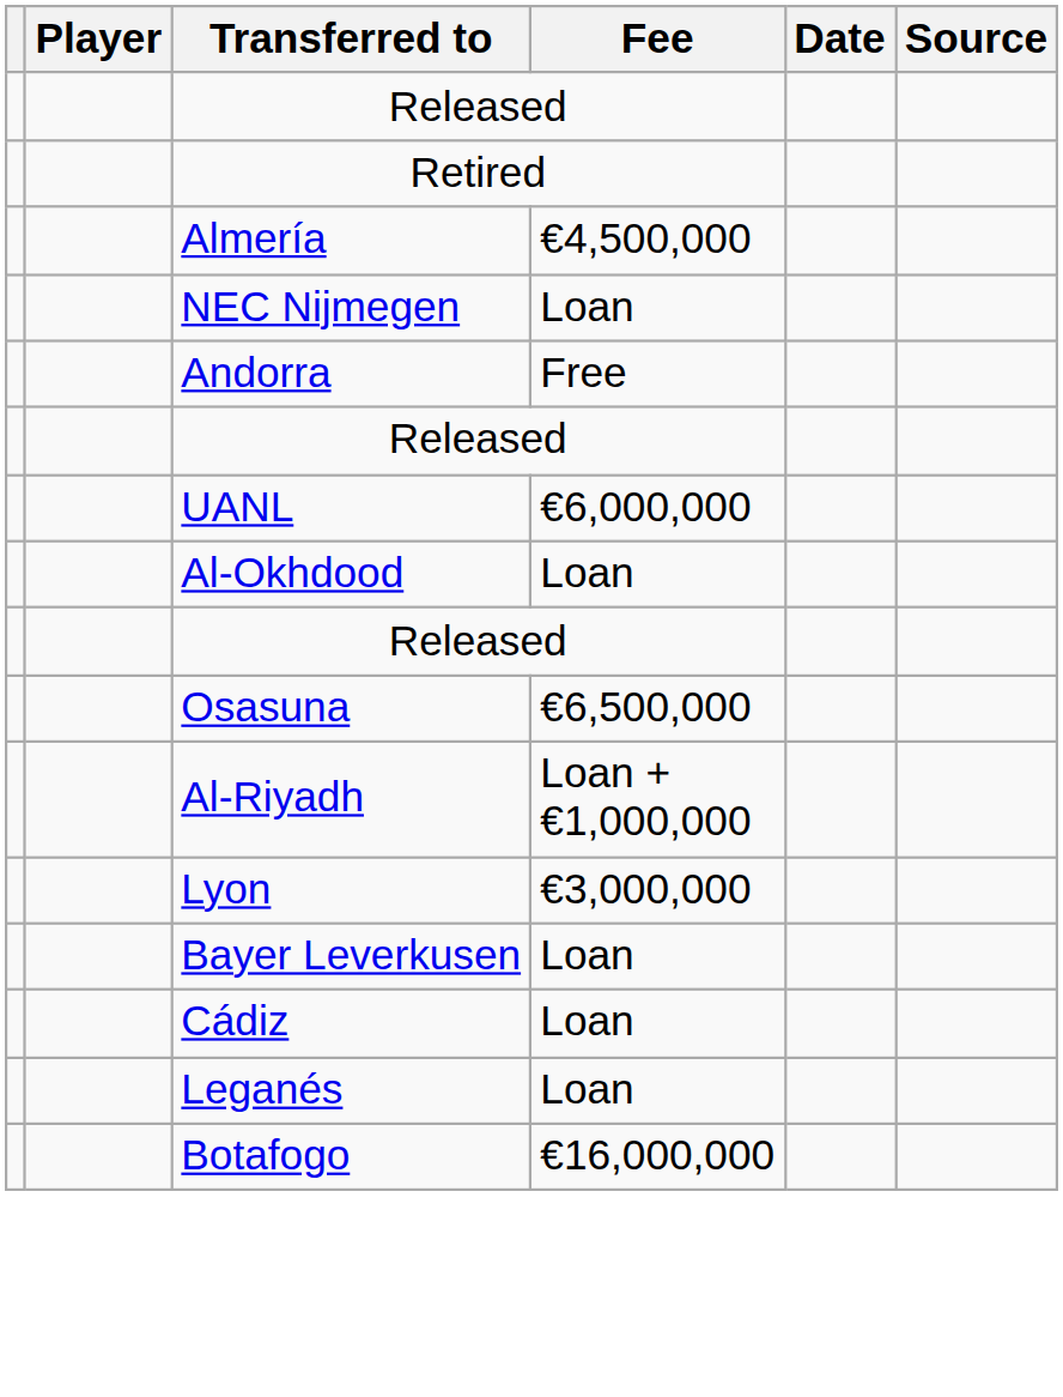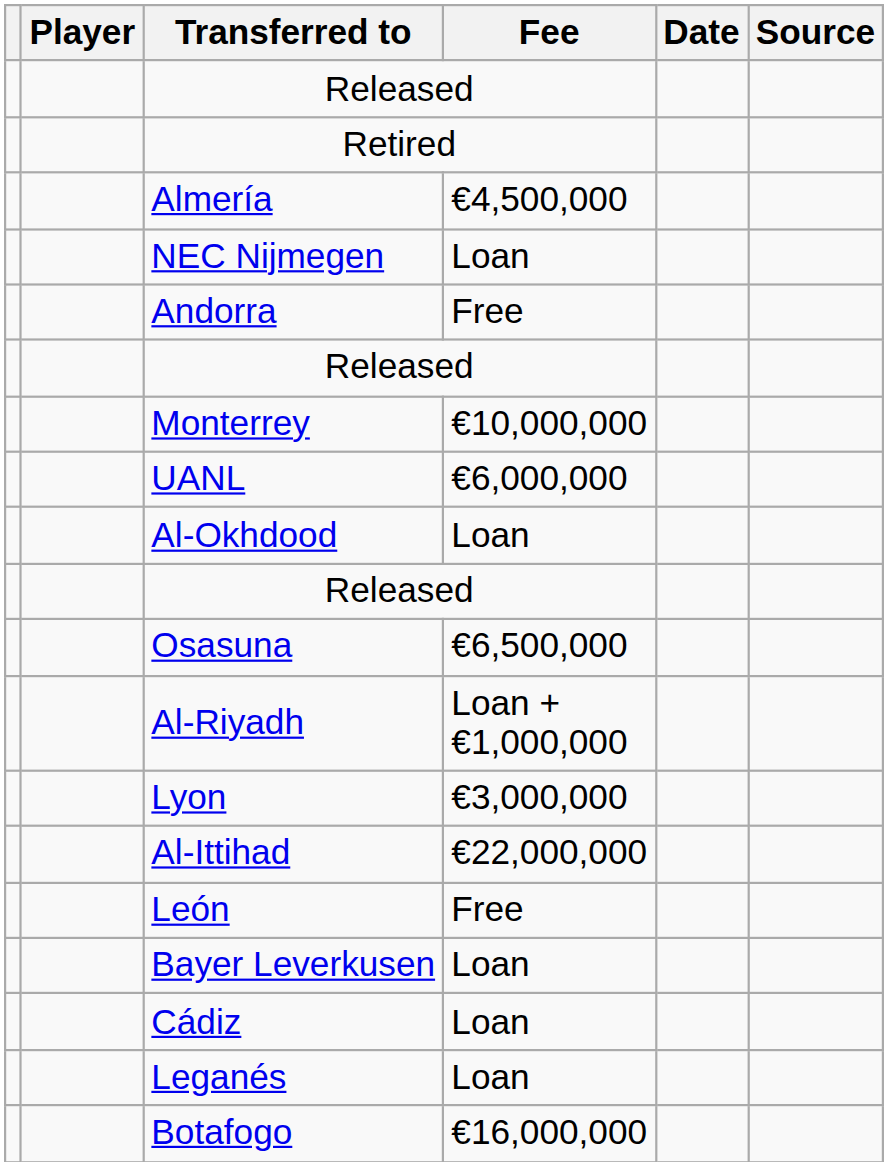 <table class="wikitable plainrowheaders sortable">
 <tr>
 <th></th>
 <th scope="col">Player</th>
 <th>Transferred to</th>
 <th style="width: 65px;">Fee</th>
 <th scope="col">Date</th>
 <th scope="col">Source</th>
 </tr>
 <tr>
 <td align="center"></td>
 <td></td>
 <td colspan="2" style="text-align: center;">Released</td>
 <td></td>
 <td></td>
 </tr>
 <tr>
 <td align="center"></td>
 <td></td>
 <td colspan="2" style="text-align: center;">Retired</td>
 <td></td>
 <td></td>
 </tr>
 <tr>
 <td align="center"></td>
 <td></td>
 <td> <a href='#'>Almería</a></td>
 <td>€4,500,000</td>
 <td></td>
 <td></td>
 </tr>
 <tr>
 <td align="center"></td>
 <td></td>
 <td> <a href='#'>NEC Nijmegen</a></td>
 <td>Loan</td>
 <td></td>
 <td></td>
 </tr>
 <tr>
 <td align="center"></td>
 <td></td>
 <td> <a href='#'>Andorra</a></td>
 <td>Free</td>
 <td></td>
 <td></td>
 </tr>
 <tr>
 <td align="center"></td>
 <td></td>
 <td colspan="2" style="text-align: center;">Released</td>
 <td></td>
 <td></td>
 </tr>
 <tr>
 <td align="center"></td>
 <td></td>
+<td> <a href='#'>Monterrey</a></td>
+<td>€10,000,000</td>
+<td></td>
+<td></td>
+</tr>
+<tr>
+<td align="center"></td>
+<td></td>
 <td> <a href='#'>UANL</a></td>
 <td>€6,000,000</td>
 <td></td>
 <td></td>
 </tr>
 <tr>
 <td align="center"></td>
 <td></td>
 <td> <a href='#'>Al-Okhdood</a></td>
 <td>Loan</td>
 <td></td>
 <td></td>
 </tr>
 <tr>
 <td align="center"></td>
 <td></td>
 <td colspan="2" style="text-align: center;">Released</td>
 <td></td>
 <td></td>
 </tr>
 <tr>
 <td align="center"></td>
 <td></td>
 <td> <a href='#'>Osasuna</a></td>
 <td>€6,500,000</td>
 <td></td>
 <td></td>
 </tr>
 <tr>
 <td align="center"></td>
 <td></td>
 <td> <a href='#'>Al-Riyadh</a></td>
 <td>Loan + €1,000,000</td>
 <td></td>
 <td></td>
 </tr>
 <tr>
 <td align="center"></td>
 <td></td>
 <td> <a href='#'>Lyon</a></td>
 <td>€3,000,000</td>
 <td></td>
 <td></td>
 </tr>
 <tr>
 <td align="center"></td>
 <td></td>
+<td> <a href='#'>Al-Ittihad</a></td>
+<td>€22,000,000</td>
+<td></td>
+<td></td>
+</tr>
+<tr>
+<td align="center"></td>
+<td></td>
+<td> <a href='#'>León</a></td>
+<td>Free</td>
+<td></td>
+<td></td>
+</tr>
+<tr>
+<td align="center"></td>
+<td></td>
 <td> <a href='#'>Bayer Leverkusen</a></td>
 <td>Loan</td>
 <td></td>
 <td></td>
 </tr>
 <tr>
 <td align="center"></td>
 <td></td>
 <td> <a href='#'>Cádiz</a></td>
 <td>Loan</td>
 <td></td>
 <td></td>
 </tr>
 <tr>
 <td align="center"></td>
 <td></td>
 <td> <a href='#'>Leganés</a></td>
 <td>Loan</td>
 <td></td>
 <td></td>
 </tr>
 <tr>
 <td align="center"></td>
 <td></td>
 <td> <a href='#'>Botafogo</a></td>
 <td>€16,000,000</td>
 <td></td>
 <td></td>
 </tr>
 </table>
